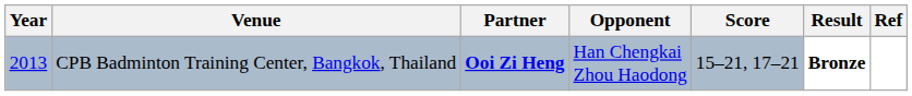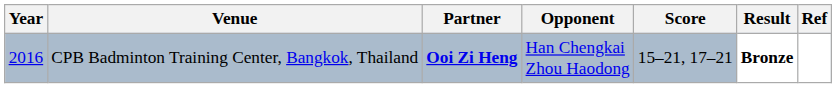 <table class="sortable wikitable" style="font-size: 90%;">
 <tr>
 <th>Year</th>
 <th>Venue</th>
 <th>Partner</th>
 <th>Opponent</th>
 <th>Score</th>
 <th>Result</th>
 <th>Ref</th>
 </tr>
 <tr style="background:#AABBCC">
-<td align="center"><a href='#'>2013</a></td>
+<td align="center"><a href='#'>2016</a></td>
 <td align="left">CPB Badminton Training Center, <a href='#'>Bangkok</a>, Thailand</td>
 <td align="left"><strong> <a href='#'>Ooi Zi Heng</a></strong></td>
 <td align="left"> <a href='#'>Han Chengkai</a><br> <a href='#'>Zhou Haodong</a></td>
 <td align="left">15–21, 17–21</td>
 <td style="text-align:left; background:white"> <strong>Bronze</strong></td>
 <td style="text-align:center; background:white"></td>
 </tr>
 </table>
